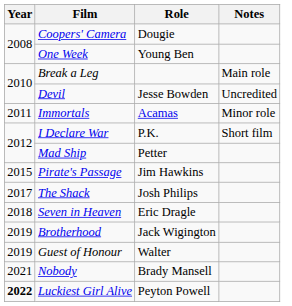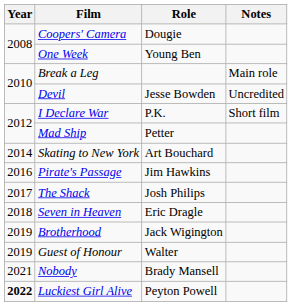 <table class="wikitable sortable">
 <tr>
 <th>Year</th>
 <th>Film</th>
 <th>Role</th>
 <th class="unsortable">Notes</th>
 </tr>
 <tr>
 <td rowspan="2">2008</td>
 <td><em><a href='#'>Coopers' Camera</a></em></td>
 <td>Dougie</td>
 <td></td>
 </tr>
 <tr>
 <td><em><a href='#'>One Week</a></em></td>
 <td>Young Ben</td>
 <td></td>
 </tr>
 <tr>
 <td rowspan="2">2010</td>
 <td><em>Break a Leg</em></td>
 <td></td>
 <td>Main role</td>
 </tr>
 <tr>
 <td><em><a href='#'>Devil</a></em></td>
 <td>Jesse Bowden</td>
 <td>Uncredited</td>
 </tr>
 <tr>
-<td>2011</td>
-<td><em><a href='#'>Immortals</a></em></td>
-<td><a href='#'>Acamas</a></td>
-<td>Minor role</td>
-</tr>
-<tr>
 <td rowspan="2">2012</td>
 <td><em><a href='#'>I Declare War</a></em></td>
 <td>P.K.</td>
 <td>Short film</td>
 </tr>
 <tr>
 <td><em><a href='#'>Mad Ship</a></em></td>
 <td>Petter</td>
 <td></td>
 </tr>
 <tr>
-<td>2015</td>
+<td>2014</td>
+<td><em>Skating to New York</em></td>
+<td>Art Bouchard</td>
+<td></td>
+</tr>
+<tr>
+<td>2016</td>
 <td><em><a href='#'>Pirate's Passage</a></em></td>
 <td>Jim Hawkins</td>
 <td></td>
 </tr>
 <tr>
 <td>2017</td>
 <td data-sort-value="Shack, The"><em><a href='#'>The Shack</a></em></td>
 <td>Josh Philips</td>
 <td></td>
 </tr>
 <tr>
 <td>2018</td>
 <td><em><a href='#'>Seven in Heaven</a></em></td>
 <td>Eric Dragle</td>
 <td></td>
 </tr>
 <tr>
 <td>2019</td>
 <td><em><a href='#'>Brotherhood</a></em></td>
 <td>Jack Wigington</td>
 <td></td>
 </tr>
 <tr>
 <td>2019</td>
 <td><em>Guest of Honour</em></td>
 <td>Walter</td>
 <td></td>
 </tr>
 <tr>
 <td>2021</td>
 <td><em><a href='#'>Nobody</a></em></td>
 <td>Brady Mansell</td>
 <td></td>
 </tr>
 <tr>
 <td><strong>2022</strong></td>
 <td><em><a href='#'>Luckiest Girl Alive</a></em></td>
 <td>Peyton Powell</td>
 <td></td>
 </tr>
 </table>
